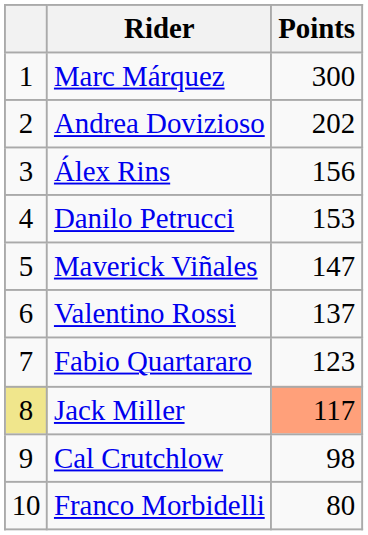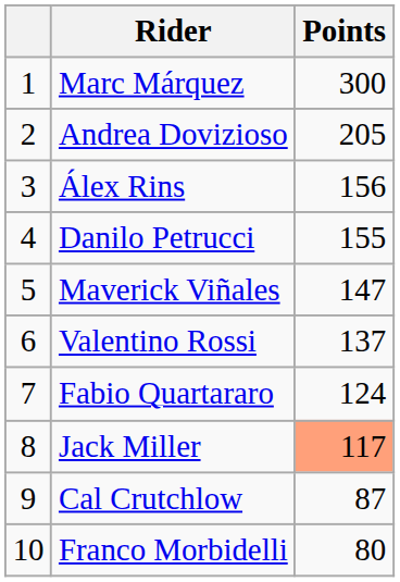 <table class="wikitable" style="font-size: 95%;">
 <tr>
 <th></th>
 <th>Rider</th>
 <th>Points</th>
 </tr>
 <tr>
 <td align=center>1</td>
 <td> <a href='#'>Marc Márquez</a></td>
 <td align=right>300</td>
 </tr>
 <tr>
 <td align=center>2</td>
 <td> <a href='#'>Andrea Dovizioso</a></td>
-<td align=right>202</td>
+<td align=right>205</td>
 </tr>
 <tr>
 <td align=center>3</td>
 <td> <a href='#'>Álex Rins</a></td>
 <td align=right>156</td>
 </tr>
 <tr>
 <td align=center>4</td>
 <td> <a href='#'>Danilo Petrucci</a></td>
-<td align=right>153</td>
+<td align=right>155</td>
 </tr>
 <tr>
 <td align=center>5</td>
 <td> <a href='#'>Maverick Viñales</a></td>
 <td align=right>147</td>
 </tr>
 <tr>
 <td align=center>6</td>
 <td> <a href='#'>Valentino Rossi</a></td>
 <td align=right>137</td>
 </tr>
 <tr>
 <td align=center>7</td>
 <td> <a href='#'>Fabio Quartararo</a></td>
-<td align=right>123</td>
+<td align=right>124</td>
 </tr>
 <tr>
-<td align=center style="background: khaki;">8</td>
+<td align=center>8</td>
 <td> <a href='#'>Jack Miller</a></td>
 <td align=right style="background: lightsalmon;">117</td>
 </tr>
 <tr>
 <td align=center>9</td>
 <td> <a href='#'>Cal Crutchlow</a></td>
-<td align=right>98</td>
+<td align=right>87</td>
 </tr>
 <tr>
 <td align=center>10</td>
 <td> <a href='#'>Franco Morbidelli</a></td>
 <td align=right>80</td>
 </tr>
 </table>
